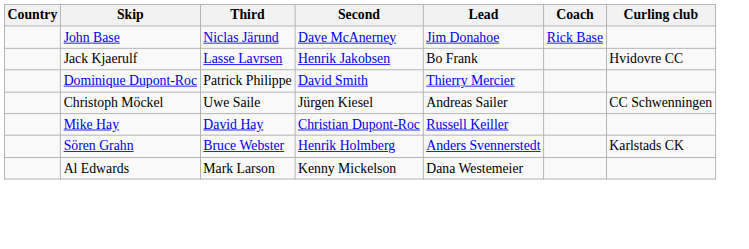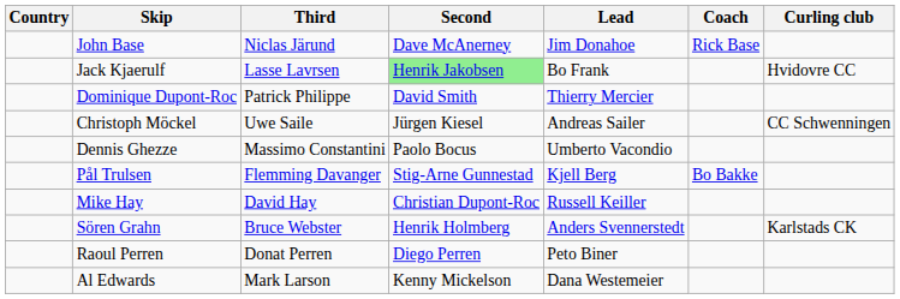 <table class=wikitable>
 <tr>
 <th>Country</th>
 <th>Skip</th>
 <th>Third</th>
 <th>Second</th>
 <th>Lead</th>
 <th>Coach</th>
 <th>Curling club</th>
 </tr>
 <tr>
 <td></td>
 <td><a href='#'>John Base</a></td>
 <td><a href='#'>Niclas Järund</a></td>
 <td><a href='#'>Dave McAnerney</a></td>
 <td><a href='#'>Jim Donahoe</a></td>
 <td><a href='#'>Rick Base</a></td>
 <td></td>
 </tr>
 <tr>
 <td></td>
 <td>Jack Kjaerulf</td>
 <td><a href='#'>Lasse Lavrsen</a></td>
-<td><a href='#'>Henrik Jakobsen</a></td>
+<td style="background: lightgreen;"><a href='#'>Henrik Jakobsen</a></td>
 <td>Bo Frank</td>
 <td></td>
 <td>Hvidovre CC</td>
 </tr>
 <tr>
 <td></td>
 <td><a href='#'>Dominique Dupont-Roc</a></td>
 <td>Patrick Philippe</td>
 <td><a href='#'>David Smith</a></td>
 <td><a href='#'>Thierry Mercier</a></td>
 <td></td>
 <td></td>
 </tr>
 <tr>
 <td></td>
 <td>Christoph Möckel</td>
 <td>Uwe Saile</td>
 <td>Jürgen Kiesel</td>
 <td>Andreas Sailer</td>
 <td></td>
 <td>CC Schwenningen</td>
 </tr>
 <tr>
 <td></td>
+<td>Dennis Ghezze</td>
+<td>Massimo Constantini</td>
+<td>Paolo Bocus</td>
+<td>Umberto Vacondio</td>
+<td></td>
+<td></td>
+</tr>
+<tr>
+<td></td>
+<td><a href='#'>Pål Trulsen</a></td>
+<td><a href='#'>Flemming Davanger</a></td>
+<td><a href='#'>Stig-Arne Gunnestad</a></td>
+<td><a href='#'>Kjell Berg</a></td>
+<td><a href='#'>Bo Bakke</a></td>
+<td></td>
+</tr>
+<tr>
+<td></td>
 <td><a href='#'>Mike Hay</a></td>
 <td><a href='#'>David Hay</a></td>
 <td><a href='#'>Christian Dupont-Roc</a></td>
 <td><a href='#'>Russell Keiller</a></td>
 <td></td>
 <td></td>
 </tr>
 <tr>
 <td></td>
 <td><a href='#'>Sören Grahn</a></td>
 <td><a href='#'>Bruce Webster</a></td>
 <td><a href='#'>Henrik Holmberg</a></td>
 <td><a href='#'>Anders Svennerstedt</a></td>
 <td></td>
 <td>Karlstads CK</td>
 </tr>
 <tr>
 <td></td>
+<td>Raoul Perren</td>
+<td>Donat Perren</td>
+<td><a href='#'>Diego Perren</a></td>
+<td>Peto Biner</td>
+<td></td>
+<td></td>
+</tr>
+<tr>
+<td></td>
 <td>Al Edwards</td>
 <td>Mark Larson</td>
 <td>Kenny Mickelson</td>
 <td>Dana Westemeier</td>
 <td></td>
 <td></td>
 </tr>
 </table>
